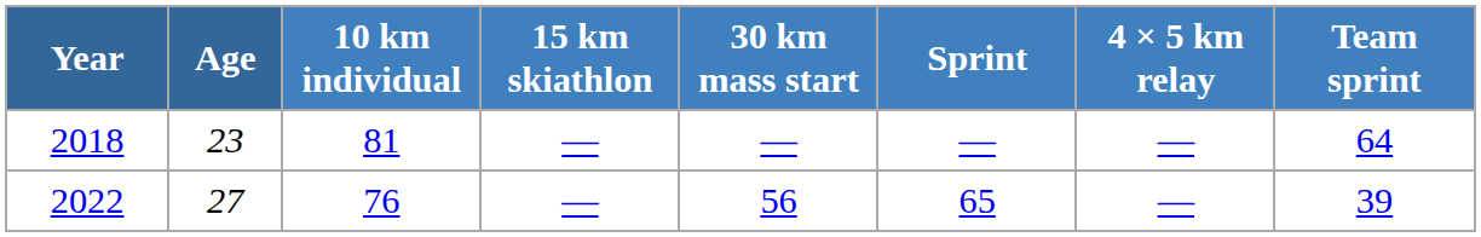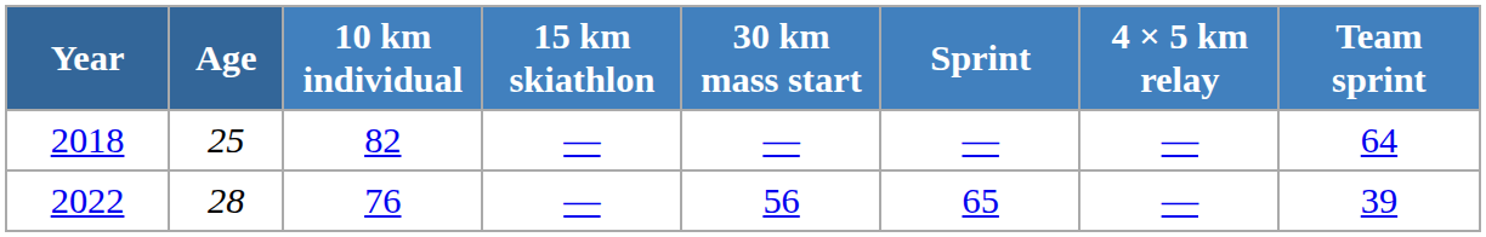 <table class="wikitable" style="font-size:95%; text-align:center; border:grey solid 1px; border-collapse:collapse; background:#ffffff;">
 <tr>
 <th style="background-color:#369; color:white; width:60px;"> Year </th>
 <th style="background-color:#369; color:white; width:40px;"> Age </th>
 <th style="background-color:#4180be; color:white; width:75px;"> 10 km <br> individual </th>
 <th style="background-color:#4180be; color:white; width:75px;"> 15 km <br> skiathlon </th>
 <th style="background-color:#4180be; color:white; width:75px;"> 30 km <br> mass start </th>
 <th style="background-color:#4180be; color:white; width:75px;"> Sprint </th>
 <th style="background-color:#4180be; color:white; width:75px;"> 4 × 5 km <br> relay </th>
 <th style="background-color:#4180be; color:white; width:75px;"> Team <br> sprint </th>
 </tr>
 <tr>
 <td><a href='#'>2018</a></td>
-<td><em>23</em></td>
-<td><a href='#'>81</a></td>
+<td><em>25</em></td>
+<td><a href='#'>82</a></td>
 <td><a href='#'>—</a></td>
 <td><a href='#'>—</a></td>
 <td><a href='#'>—</a></td>
 <td><a href='#'>—</a></td>
 <td><a href='#'>64</a></td>
 </tr>
 <tr>
 <td><a href='#'>2022</a></td>
-<td><em>27</em></td>
+<td><em>28</em></td>
 <td><a href='#'>76</a></td>
 <td><a href='#'>—</a></td>
 <td><a href='#'>56</a></td>
 <td><a href='#'>65</a></td>
 <td><a href='#'>—</a></td>
 <td><a href='#'>39</a></td>
 </tr>
 </table>
